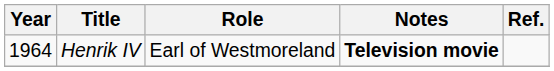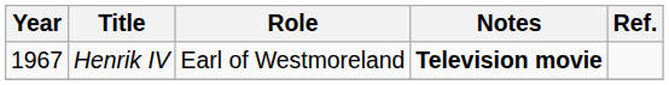 <table class="wikitable">
 <tr>
 <th>Year</th>
 <th>Title</th>
 <th>Role</th>
 <th>Notes</th>
 <th>Ref.</th>
 </tr>
 <tr>
-<td>1964</td>
+<td>1967</td>
 <td><em>Henrik IV</em></td>
 <td>Earl of Westmoreland</td>
 <td><strong>Television movie</strong></td>
 <td></td>
 </tr>
 <tr>
 </tr>
 </table>
